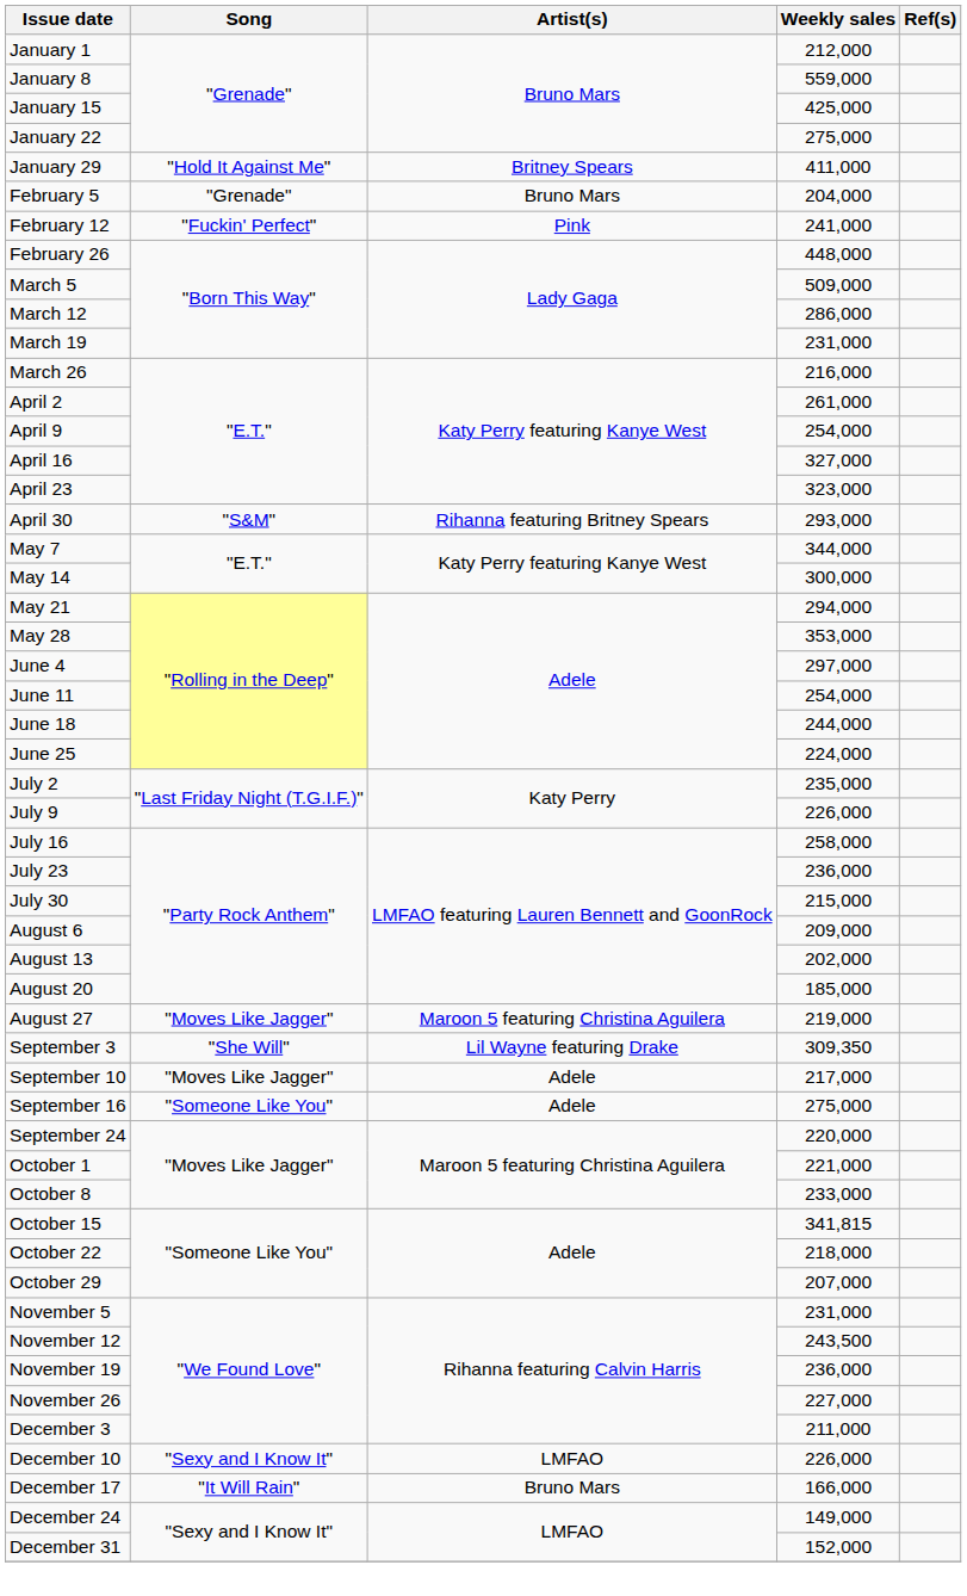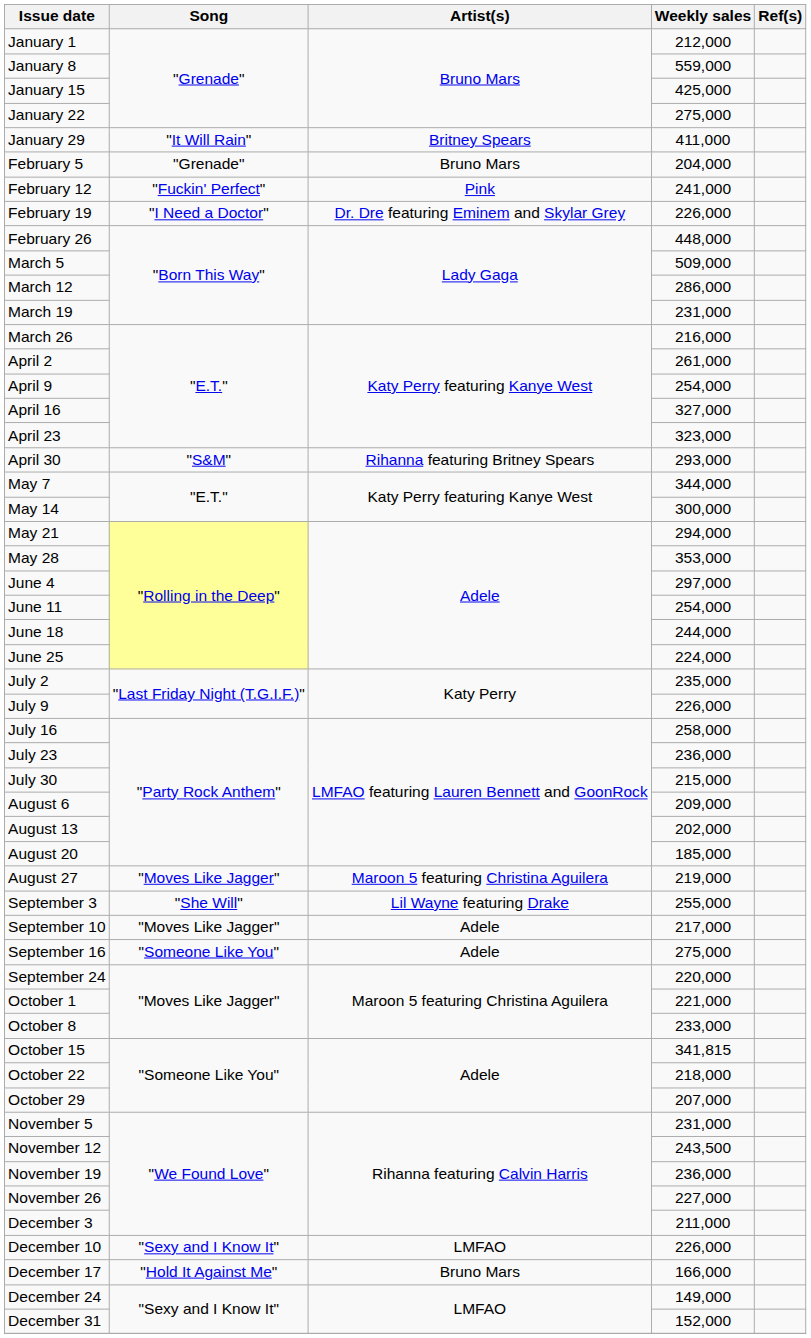 <table class="wikitable sortable">
 <tr>
 <th>Issue date</th>
 <th>Song</th>
 <th>Artist(s)</th>
 <th>Weekly sales</th>
 <th>Ref(s)</th>
 </tr>
 <tr>
 <td>January 1</td>
 <td style="text-align: center;" rowspan="4">"<a href='#'>Grenade</a>"</td>
 <td style="text-align: center;" rowspan="4"><a href='#'>Bruno Mars</a></td>
 <td style="text-align: center;">212,000</td>
 <td style="text-align: center;" rowspan="1"></td>
 </tr>
 <tr>
 <td>January 8</td>
 <td style="text-align: center;">559,000</td>
 <td style="text-align: center;" rowspan="1"></td>
 </tr>
 <tr>
 <td>January 15</td>
 <td style="text-align: center;">425,000</td>
 <td style="text-align: center;" rowspan="1"></td>
 </tr>
 <tr>
 <td>January 22</td>
 <td style="text-align: center;">275,000</td>
 <td style="text-align: center;" rowspan="1"></td>
 </tr>
 <tr>
 <td>January 29</td>
-<td style="text-align: center;" rowspan="1">"<a href='#'>Hold It Against Me</a>"</td>
+<td style="text-align: center;" rowspan="1">"<a href='#'>It Will Rain</a>"</td>
 <td style="text-align: center;" rowspan="1"><a href='#'>Britney Spears</a></td>
 <td style="text-align: center;">411,000</td>
 <td style="text-align: center;" rowspan="1"></td>
 </tr>
 <tr>
 <td>February 5</td>
 <td style="text-align: center;" rowspan="1">"Grenade"</td>
 <td style="text-align: center;" rowspan="1">Bruno Mars</td>
 <td style="text-align: center;">204,000</td>
 <td style="text-align: center;" rowspan="1"></td>
 </tr>
 <tr>
 <td>February 12</td>
 <td style="text-align: center;" rowspan="1">"<a href='#'>Fuckin' Perfect</a>"</td>
 <td style="text-align: center;" rowspan="1"><a href='#'>Pink</a></td>
 <td style="text-align: center;">241,000</td>
+<td style="text-align: center;" rowspan="1"></td>
+</tr>
+<tr>
+<td>February 19</td>
+<td style="text-align: center;" rowspan="1">"<a href='#'>I Need a Doctor</a>"</td>
+<td style="text-align: center;" rowspan="1"><a href='#'>Dr. Dre</a> featuring <a href='#'>Eminem</a> and <a href='#'>Skylar Grey</a></td>
+<td style="text-align: center;">226,000</td>
 <td style="text-align: center;" rowspan="1"></td>
 </tr>
 <tr>
 <td>February 26</td>
 <td style="text-align: center;" rowspan="4">"<a href='#'>Born This Way</a>"</td>
 <td style="text-align: center;" rowspan="4"><a href='#'>Lady Gaga</a></td>
 <td style="text-align: center;">448,000</td>
 <td style="text-align: center;" rowspan="1"></td>
 </tr>
 <tr>
 <td>March 5</td>
 <td style="text-align: center;">509,000</td>
 <td style="text-align: center;" rowspan="1"></td>
 </tr>
 <tr>
 <td>March 12</td>
 <td style="text-align: center;">286,000</td>
 <td style="text-align: center;" rowspan="1"></td>
 </tr>
 <tr>
 <td>March 19</td>
 <td style="text-align: center;">231,000</td>
 <td style="text-align: center;" rowspan="1"></td>
 </tr>
 <tr>
 <td>March 26</td>
 <td style="text-align: center;" rowspan="5">"<a href='#'>E.T.</a>"</td>
 <td style="text-align: center;" rowspan="5"><a href='#'>Katy Perry</a> featuring <a href='#'>Kanye West</a></td>
 <td style="text-align: center;">216,000</td>
 <td style="text-align: center;" rowspan="1"></td>
 </tr>
 <tr>
 <td>April 2</td>
 <td style="text-align: center;">261,000</td>
 <td style="text-align: center;" rowspan="1"></td>
 </tr>
 <tr>
 <td>April 9</td>
 <td style="text-align: center;">254,000</td>
 <td style="text-align: center;" rowspan="1"></td>
 </tr>
 <tr>
 <td>April 16</td>
 <td style="text-align: center;">327,000</td>
 <td style="text-align: center;" rowspan="1"></td>
 </tr>
 <tr>
 <td>April 23</td>
 <td style="text-align: center;">323,000</td>
 <td style="text-align: center;" rowspan="1"></td>
 </tr>
 <tr>
 <td>April 30</td>
 <td style="text-align: center;" rowspan="1">"<a href='#'>S&M</a>"</td>
 <td style="text-align: center;" rowspan="1"><a href='#'>Rihanna</a> featuring Britney Spears</td>
 <td style="text-align: center;">293,000</td>
 <td style="text-align: center;" rowspan="1"></td>
 </tr>
 <tr>
 <td>May 7</td>
 <td style="text-align: center;" rowspan="2">"E.T."</td>
 <td style="text-align: center;" rowspan="2">Katy Perry featuring Kanye West</td>
 <td style="text-align: center;">344,000</td>
 <td style="text-align: center;" rowspan="1"></td>
 </tr>
 <tr>
 <td>May 14</td>
 <td style="text-align: center;">300,000</td>
 <td style="text-align: center;" rowspan="1"></td>
 </tr>
 <tr>
 <td>May 21</td>
 <td bgcolor=#FFFF99 style="text-align: center;" rowspan="6">"<a href='#'>Rolling in the Deep</a>" </td>
 <td style="text-align: center;" rowspan="6"><a href='#'>Adele</a></td>
 <td style="text-align: center;">294,000</td>
 <td style="text-align: center;" rowspan="1"></td>
 </tr>
 <tr>
 <td>May 28</td>
 <td style="text-align: center;">353,000</td>
 <td style="text-align: center;" rowspan="1"></td>
 </tr>
 <tr>
 <td>June 4</td>
 <td style="text-align: center;">297,000</td>
 <td style="text-align: center;" rowspan="1"></td>
 </tr>
 <tr>
 <td>June 11</td>
 <td style="text-align: center;">254,000</td>
 <td style="text-align: center;" rowspan="1"></td>
 </tr>
 <tr>
 <td>June 18</td>
 <td style="text-align: center;">244,000</td>
 <td style="text-align: center;" rowspan="1"></td>
 </tr>
 <tr>
 <td>June 25</td>
 <td style="text-align: center;">224,000</td>
 <td style="text-align: center;" rowspan="1"></td>
 </tr>
 <tr>
 <td>July 2</td>
 <td style="text-align: center;" rowspan="2">"<a href='#'>Last Friday Night (T.G.I.F.)</a>"</td>
 <td style="text-align: center;" rowspan="2">Katy Perry</td>
 <td style="text-align: center;">235,000</td>
 <td style="text-align: center;" rowspan="1"></td>
 </tr>
 <tr>
 <td>July 9</td>
 <td style="text-align: center;">226,000</td>
 <td style="text-align: center;" rowspan="1"></td>
 </tr>
 <tr>
 <td>July 16</td>
 <td style="text-align: center;" rowspan="6">"<a href='#'>Party Rock Anthem</a>"</td>
 <td style="text-align: center;" rowspan="6"><a href='#'>LMFAO</a> featuring <a href='#'>Lauren Bennett</a> and <a href='#'>GoonRock</a></td>
 <td style="text-align: center;">258,000</td>
 <td style="text-align: center;" rowspan="1"></td>
 </tr>
 <tr>
 <td>July 23</td>
 <td style="text-align: center;">236,000</td>
 <td style="text-align: center;" rowspan="1"></td>
 </tr>
 <tr>
 <td>July 30</td>
 <td style="text-align: center;">215,000</td>
 <td style="text-align: center;" rowspan="1"></td>
 </tr>
 <tr>
 <td>August 6</td>
 <td style="text-align: center;">209,000</td>
 <td style="text-align: center;" rowspan="1"></td>
 </tr>
 <tr>
 <td>August 13</td>
 <td style="text-align: center;">202,000</td>
 <td style="text-align: center;" rowspan="1"></td>
 </tr>
 <tr>
 <td>August 20</td>
 <td style="text-align: center;">185,000</td>
 <td style="text-align: center;" rowspan="1"></td>
 </tr>
 <tr>
 <td>August 27</td>
 <td style="text-align: center;" rowspan="1">"<a href='#'>Moves Like Jagger</a>"</td>
 <td style="text-align: center;" rowspan="1"><a href='#'>Maroon 5</a> featuring <a href='#'>Christina Aguilera</a></td>
 <td style="text-align: center;">219,000</td>
 <td style="text-align: center;" rowspan="1"></td>
 </tr>
 <tr>
 <td>September 3</td>
 <td style="text-align: center;" rowspan="1">"<a href='#'>She Will</a>"</td>
 <td style="text-align: center;" rowspan="1"><a href='#'>Lil Wayne</a> featuring <a href='#'>Drake</a></td>
-<td style="text-align: center;">309,350</td>
+<td style="text-align: center;">255,000</td>
 <td style="text-align: center;" rowspan="1"></td>
 </tr>
 <tr>
 <td>September 10</td>
 <td style="text-align: center;" rowspan="1">"Moves Like Jagger"</td>
 <td style="text-align: center;">Adele</td>
 <td style="text-align: center;">217,000</td>
 <td style="text-align: center;" rowspan="1"></td>
 </tr>
 <tr>
 <td>September 16</td>
 <td style="text-align: center;">"<a href='#'>Someone Like You</a>"</td>
 <td style="text-align: center;">Adele</td>
 <td style="text-align: center;">275,000</td>
 <td style="text-align: center;"></td>
 </tr>
 <tr>
 <td>September 24</td>
 <td style="text-align: center;" rowspan="3">"Moves Like Jagger"</td>
 <td style="text-align: center;" rowspan="3">Maroon 5 featuring Christina Aguilera</td>
 <td style="text-align: center;">220,000</td>
 <td style="text-align: center;" rowspan="1"></td>
 </tr>
 <tr>
 <td>October 1</td>
 <td style="text-align: center;">221,000</td>
 <td style="text-align: center;" rowspan="1"></td>
 </tr>
 <tr>
 <td>October 8</td>
 <td style="text-align: center;">233,000</td>
 <td style="text-align: center;" rowspan="1"></td>
 </tr>
 <tr>
 <td>October 15</td>
 <td style="text-align: center;" rowspan="3">"Someone Like You"</td>
 <td style="text-align: center;" rowspan="3">Adele</td>
 <td style="text-align: center;">341,815</td>
 <td style="text-align: center;" rowspan="1"></td>
 </tr>
 <tr>
 <td>October 22</td>
 <td style="text-align: center;">218,000</td>
 <td style="text-align: center;" rowspan="1"></td>
 </tr>
 <tr>
 <td>October 29</td>
 <td style="text-align: center;">207,000</td>
 <td style="text-align: center;" rowspan="1"></td>
 </tr>
 <tr>
 <td>November 5</td>
 <td style="text-align: center;" rowspan="5">"<a href='#'>We Found Love</a>"</td>
 <td style="text-align: center;" rowspan="5">Rihanna featuring <a href='#'>Calvin Harris</a></td>
 <td style="text-align: center;">231,000</td>
 <td style="text-align: center;" rowspan="1"></td>
 </tr>
 <tr>
 <td>November 12</td>
 <td style="text-align: center;">243,500</td>
 <td style="text-align: center;" rowspan="1"></td>
 </tr>
 <tr>
 <td>November 19</td>
 <td style="text-align: center;">236,000</td>
 <td style="text-align: center;" rowspan="1"></td>
 </tr>
 <tr>
 <td>November 26</td>
 <td style="text-align: center;">227,000</td>
 <td style="text-align: center;" rowspan="1"></td>
 </tr>
 <tr>
 <td>December 3</td>
 <td style="text-align: center;">211,000</td>
 <td style="text-align: center;" rowspan="1"></td>
 </tr>
 <tr>
 <td>December 10</td>
 <td style="text-align: center;" rowspan="1">"<a href='#'>Sexy and I Know It</a>"</td>
 <td style="text-align: center;" rowspan="1">LMFAO</td>
 <td style="text-align: center;">226,000</td>
 <td style="text-align: center;" rowspan="1"></td>
 </tr>
 <tr>
 <td>December 17</td>
-<td style="text-align: center;" rowspan="1">"<a href='#'>It Will Rain</a>"</td>
+<td style="text-align: center;" rowspan="1">"<a href='#'>Hold It Against Me</a>"</td>
 <td style="text-align: center;" rowspan="1">Bruno Mars</td>
 <td style="text-align: center;">166,000</td>
 <td style="text-align: center;" rowspan="1"></td>
 </tr>
 <tr>
 <td>December 24</td>
 <td style="text-align: center;" rowspan="2">"Sexy and I Know It"</td>
 <td style="text-align: center;" rowspan="2">LMFAO</td>
 <td style="text-align: center;">149,000</td>
 <td style="text-align: center;" rowspan="1"></td>
 </tr>
 <tr>
 <td>December 31</td>
 <td style="text-align: center;">152,000</td>
 <td style="text-align: center;" rowspan="1"></td>
 </tr>
 <tr>
 </tr>
 </table>
